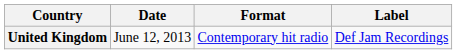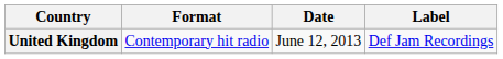 <table class="wikitable plainrowheaders">
 <tr>
 <th scope="col">Country</th>
+<th scope="col">Format</th>
 <th scope="col">Date</th>
-<th scope="col">Format</th>
 <th scope="col">Label</th>
 </tr>
 <tr>
 <th scope="row">United Kingdom</th>
+<td><a href='#'>Contemporary hit radio</a></td>
 <td>June 12, 2013</td>
-<td><a href='#'>Contemporary hit radio</a></td>
 <td><a href='#'>Def Jam Recordings</a></td>
 </tr>
 </table>
